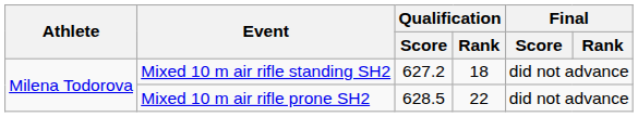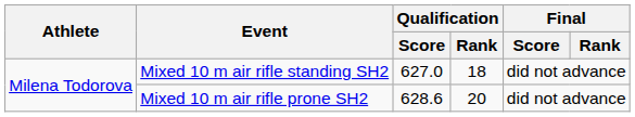 <table class=wikitable style="font-size:90%">
 <tr>
 <th rowspan="2">Athlete</th>
 <th rowspan="2">Event</th>
 <th colspan="2">Qualification</th>
 <th colspan="2">Final</th>
 </tr>
 <tr>
 <th>Score</th>
 <th>Rank</th>
 <th>Score</th>
 <th>Rank</th>
 </tr>
 <tr align=center>
 <td align=left rowspan=2><a href='#'>Milena Todorova</a></td>
 <td align=left><a href='#'>Mixed 10 m air rifle standing SH2</a></td>
-<td>627.2</td>
+<td>627.0</td>
 <td>18</td>
 <td colspan=2>did not advance</td>
 </tr>
 <tr align=center>
 <td align=left><a href='#'>Mixed 10 m air rifle prone SH2</a></td>
-<td>628.5</td>
-<td>22</td>
+<td>628.6</td>
+<td>20</td>
 <td colspan=2>did not advance</td>
 </tr>
 </table>
